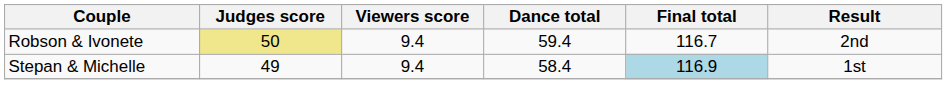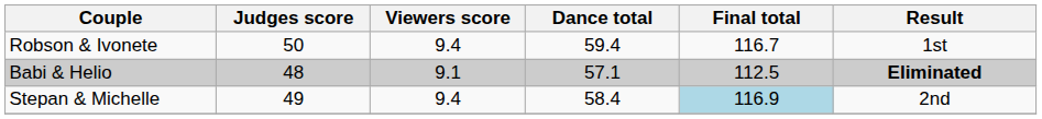 <table class="wikitable" style="font-size:100%; line-height:16px; text-align:center" width="70%">
 <tr>
 <th width=085>Couple</th>
 <th width=060>Judges score</th>
 <th width=060>Viewers score</th>
 <th width=060>Dance total</th>
 <th width=060>Final total</th>
 <th width=075>Result</th>
 </tr>
 <tr>
 <td align="left">Robson & Ivonete</td>
-<td style="background: khaki;">50</td>
+<td>50</td>
 <td>9.4</td>
 <td>59.4</td>
 <td>116.7</td>
-<td>2nd</td>
+<td>1st</td>
+</tr>
+<tr bgcolor="CCCCCC">
+<td align="left">Babi & Helio</td>
+<td>48</td>
+<td>9.1</td>
+<td>57.1</td>
+<td>112.5</td>
+<td><strong>Eliminated</strong></td>
 </tr>
 <tr>
 <td align="left">Stepan & Michelle</td>
 <td>49</td>
 <td>9.4</td>
 <td>58.4</td>
 <td style="background: lightblue;">116.9</td>
-<td>1st</td>
+<td>2nd</td>
 </tr>
 <tr>
 </tr>
 </table>
